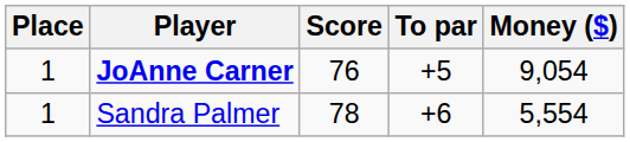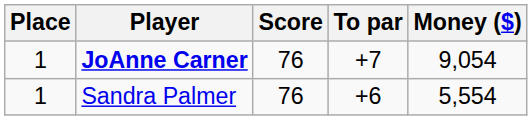 <table class="wikitable">
 <tr>
 <th>Place</th>
 <th>Player</th>
 <th>Score</th>
 <th>To par</th>
 <th>Money (<a href='#'>$</a>)</th>
 </tr>
 <tr>
 <td align=center>1</td>
 <td> <strong><a href='#'>JoAnne Carner</a></strong></td>
 <td align=center>76</td>
-<td align=center>+5</td>
+<td align=center>+7</td>
 <td align=center>9,054</td>
 </tr>
 <tr>
 <td align=center>1</td>
 <td> <a href='#'>Sandra Palmer</a></td>
-<td align=center>78</td>
+<td align=center>76</td>
 <td align=center>+6</td>
 <td align=center>5,554</td>
 </tr>
 </table>
